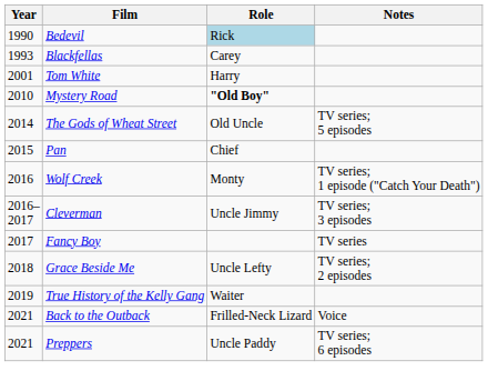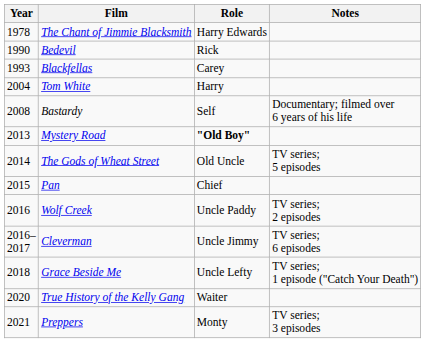 <table class="wikitable sortable">
 <tr>
 <th scope="col">Year</th>
 <th scope="col">Film</th>
 <th scope="col">Role</th>
 <th scope="col">Notes</th>
 </tr>
 <tr>
+<td>1978</td>
+<td scope=row><em><a href='#'>The Chant of Jimmie Blacksmith</a></em></td>
+<td>Harry Edwards</td>
+<td></td>
+</tr>
+<tr>
 <td>1990</td>
 <td scope=row><em><a href='#'>Bedevil</a></em></td>
-<td style="background: lightblue;">Rick</td>
+<td>Rick</td>
 <td></td>
 </tr>
 <tr>
 <td>1993</td>
 <td scope=row><em><a href='#'>Blackfellas</a></em></td>
 <td>Carey</td>
 <td></td>
 </tr>
 <tr>
-<td>2001</td>
+<td>2004</td>
 <td scope=row><em><a href='#'>Tom White</a></em></td>
 <td>Harry</td>
 <td></td>
 </tr>
 <tr>
-<td>2010</td>
+<td>2008</td>
+<td scope=row><em>Bastardy</em></td>
+<td>Self</td>
+<td>Documentary; filmed over<br>6 years of his life</td>
+</tr>
+<tr>
+<td>2013</td>
 <td scope=row><em><a href='#'>Mystery Road</a></em></td>
 <td><strong>"Old Boy"</strong></td>
 <td></td>
 </tr>
 <tr>
 <td>2014</td>
 <td scope=row><em><a href='#'>The Gods of Wheat Street</a></em></td>
 <td>Old Uncle</td>
 <td>TV series;<br>5 episodes</td>
 </tr>
 <tr>
 <td>2015</td>
 <td scope=row><em><a href='#'>Pan</a></em></td>
 <td>Chief</td>
 <td></td>
 </tr>
 <tr>
 <td>2016</td>
 <td scope=row><em><a href='#'>Wolf Creek</a></em></td>
-<td>Monty</td>
-<td>TV series;<br>1 episode ("Catch Your Death")</td>
+<td>Uncle Paddy</td>
+<td>TV series;<br>2 episodes</td>
 </tr>
 <tr>
 <td>2016–<br>2017</td>
 <td scope=row><em><a href='#'>Cleverman</a></em></td>
 <td>Uncle Jimmy</td>
-<td>TV series;<br>3 episodes</td>
-</tr>
-<tr>
-<td>2017</td>
-<td><em><a href='#'>Fancy Boy</a></em></td>
-<td></td>
-<td>TV series</td>
+<td>TV series;<br>6 episodes</td>
 </tr>
 <tr>
 <td>2018</td>
 <td scope=row><em><a href='#'>Grace Beside Me</a></em></td>
 <td>Uncle Lefty</td>
-<td>TV series;<br>2 episodes</td>
+<td>TV series;<br>1 episode ("Catch Your Death")</td>
 </tr>
 <tr>
-<td>2019</td>
+<td>2020</td>
 <td scope=row><em><a href='#'>True History of the Kelly Gang</a></em></td>
 <td>Waiter</td>
 <td></td>
 </tr>
 <tr>
 <td>2021</td>
-<td scope=row><em><a href='#'>Back to the Outback</a></em></td>
-<td>Frilled-Neck Lizard</td>
-<td>Voice</td>
-</tr>
-<tr>
-<td>2021</td>
 <td scope=row><em><a href='#'>Preppers</a></em></td>
-<td>Uncle Paddy</td>
-<td>TV series;<br>6 episodes</td>
+<td>Monty</td>
+<td>TV series;<br>3 episodes</td>
 </tr>
 </table>
